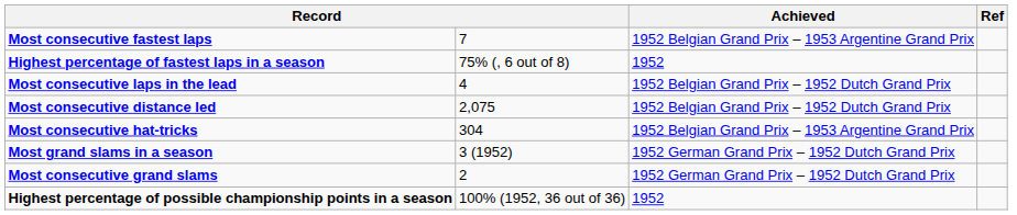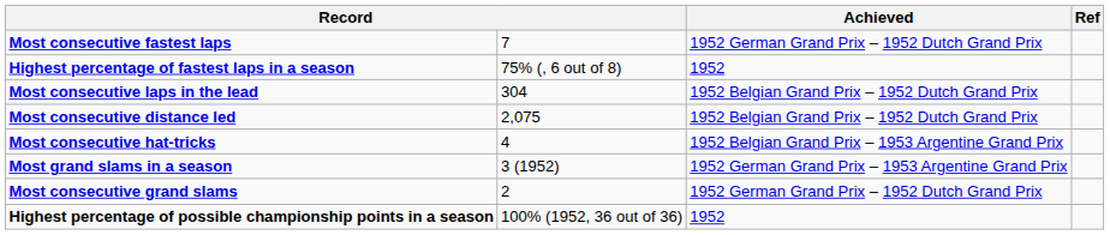 <table class="wikitable" style="font-size:95%">
 <tr>
 <th colspan="2">Record</th>
 <th>Achieved</th>
 <th>Ref</th>
 </tr>
 <tr>
 <td><strong><a href='#'>Most consecutive fastest laps</a></strong></td>
 <td>7</td>
-<td><a href='#'>1952 Belgian Grand Prix</a> – <a href='#'>1953 Argentine Grand Prix</a></td>
+<td><a href='#'>1952 German Grand Prix</a> – <a href='#'>1952 Dutch Grand Prix</a></td>
 <td></td>
 </tr>
 <tr>
 <td><strong><a href='#'>Highest percentage of fastest laps in a season</a></strong></td>
 <td>75% (, 6 out of 8)</td>
 <td><a href='#'>1952</a></td>
 <td></td>
 </tr>
 <tr>
 <td><strong><a href='#'>Most consecutive laps in the lead</a></strong></td>
-<td>4</td>
+<td>304</td>
 <td><a href='#'>1952 Belgian Grand Prix</a> – <a href='#'>1952 Dutch Grand Prix</a></td>
 <td></td>
 </tr>
 <tr>
 <td><strong><a href='#'>Most consecutive distance led</a></strong></td>
 <td>2,075</td>
 <td><a href='#'>1952 Belgian Grand Prix</a> – <a href='#'>1952 Dutch Grand Prix</a></td>
 <td></td>
 </tr>
 <tr>
 <td><strong><a href='#'>Most consecutive hat-tricks</a></strong></td>
-<td>304</td>
+<td>4</td>
 <td><a href='#'>1952 Belgian Grand Prix</a> – <a href='#'>1953 Argentine Grand Prix</a></td>
 <td></td>
 </tr>
 <tr>
 <td><strong><a href='#'>Most grand slams in a season</a></strong></td>
 <td>3 (1952)</td>
-<td><a href='#'>1952 German Grand Prix</a> – <a href='#'>1952 Dutch Grand Prix</a></td>
+<td><a href='#'>1952 German Grand Prix</a> – <a href='#'>1953 Argentine Grand Prix</a></td>
 <td></td>
 </tr>
 <tr>
 <td><strong><a href='#'>Most consecutive grand slams</a></strong></td>
 <td>2</td>
 <td><a href='#'>1952 German Grand Prix</a> – <a href='#'>1952 Dutch Grand Prix</a></td>
 <td></td>
 </tr>
 <tr>
 <td><strong>Highest percentage of possible championship points in a season</strong></td>
 <td>100% (1952, 36 out of 36)</td>
 <td><a href='#'>1952</a></td>
 <td></td>
 </tr>
 </table>
